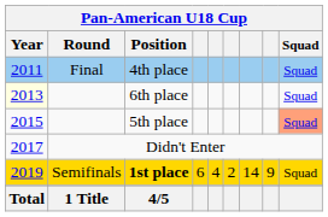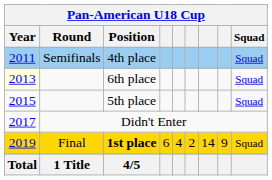 <table class="wikitable" style="text-align: center;">
 <tr>
 <th colspan=9><a href='#'>Pan-American U18 Cup</a></th>
 </tr>
 <tr>
 <th>Year</th>
 <th>Round</th>
 <th>Position</th>
 <th></th>
 <th></th>
 <th></th>
 <th></th>
 <th></th>
 <th><small>Squad</small></th>
 </tr>
 <tr bgcolor=9acdf>
 <td> <a href='#'>2011</a></td>
-<td>Final</td>
+<td>Semifinals</td>
 <td>4th place</td>
 <td></td>
 <td></td>
 <td></td>
 <td></td>
 <td></td>
 <td><small><a href='#'>Squad</a></small></td>
 </tr>
 <tr>
 <td style="background: lightyellow;"> <a href='#'>2013</a></td>
 <td></td>
 <td>6th place</td>
 <td></td>
 <td></td>
 <td></td>
 <td></td>
 <td></td>
 <td><small><a href='#'>Squad</a></small></td>
 </tr>
 <tr>
 <td> <a href='#'>2015</a></td>
 <td></td>
 <td>5th place</td>
 <td></td>
 <td></td>
 <td></td>
 <td></td>
 <td></td>
-<td style="background: lightsalmon;"><small><a href='#'>Squad</a></small></td>
+<td><small><a href='#'>Squad</a></small></td>
 </tr>
 <tr>
 <td> <a href='#'>2017</a></td>
 <td colspan=9>Didn't Enter</td>
 </tr>
 <tr bgcolor="gold">
 <td> <a href='#'>2019</a></td>
-<td>Semifinals</td>
+<td>Final</td>
 <td><strong>1st place</strong></td>
 <td>6</td>
 <td>4</td>
 <td>2</td>
 <td>14</td>
 <td>9</td>
 <td><small>Squad</small></td>
 </tr>
 <tr bgcolor="efefef">
 </tr>
 <tr>
 <th>Total</th>
 <th>1 Title</th>
 <th>4/5</th>
 <th></th>
 <th></th>
 <th></th>
 <th></th>
 <th></th>
 <th></th>
 </tr>
 </table>
